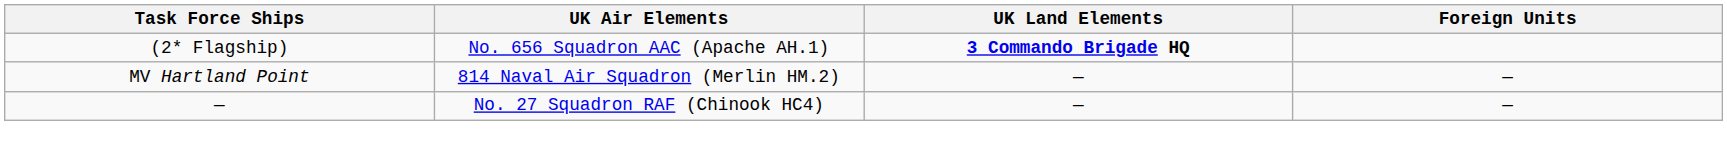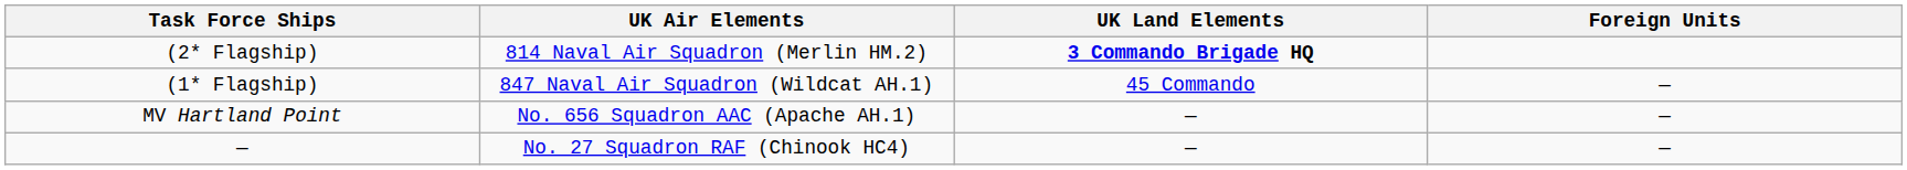 <table class="wikitable" style="margin:auto; width:100%;">
 <tr>
 <th style="text-align:center; width:25%;">Task Force Ships</th>
 <th style="text-align:center; width:25%;">UK Air Elements</th>
 <th style="text-align:center; width:25%;">UK Land Elements</th>
 <th style="text-align:center; width:25%;">Foreign Units</th>
 </tr>
 <tr>
 <td align="center"> (2* Flagship)</td>
-<td align="center"><a href='#'>No. 656 Squadron AAC</a> (Apache AH.1)</td>
+<td align="center"><a href='#'>814 Naval Air Squadron</a> (Merlin HM.2)</td>
 <td align="center"><strong><a href='#'>3 Commando Brigade</a> HQ</strong></td>
 <td align="center"></td>
 </tr>
 <tr>
+<td align="center"> (1* Flagship)</td>
+<td align="center"><a href='#'>847 Naval Air Squadron</a> (Wildcat AH.1)</td>
+<td align="center"><a href='#'>45 Commando</a></td>
+<td align="center">—</td>
+</tr>
+<tr>
 <td align="center">MV <em>Hartland Point</em></td>
-<td align="center"><a href='#'>814 Naval Air Squadron</a> (Merlin HM.2)</td>
+<td align="center"><a href='#'>No. 656 Squadron AAC</a> (Apache AH.1)</td>
 <td align="center">—</td>
 <td align="center">—</td>
 </tr>
 <tr>
 <td align="center">—</td>
 <td align="center"><a href='#'>No. 27 Squadron RAF</a> (Chinook HC4)</td>
 <td align="center">—</td>
 <td align="center">—</td>
 </tr>
 </table>
